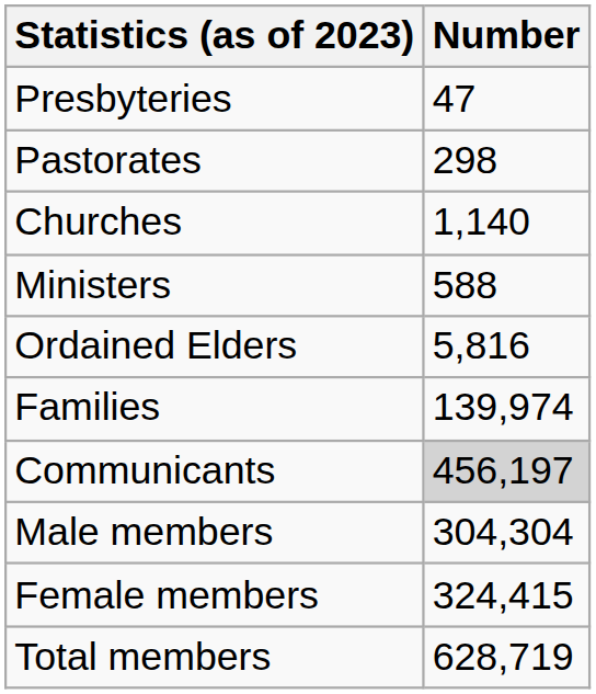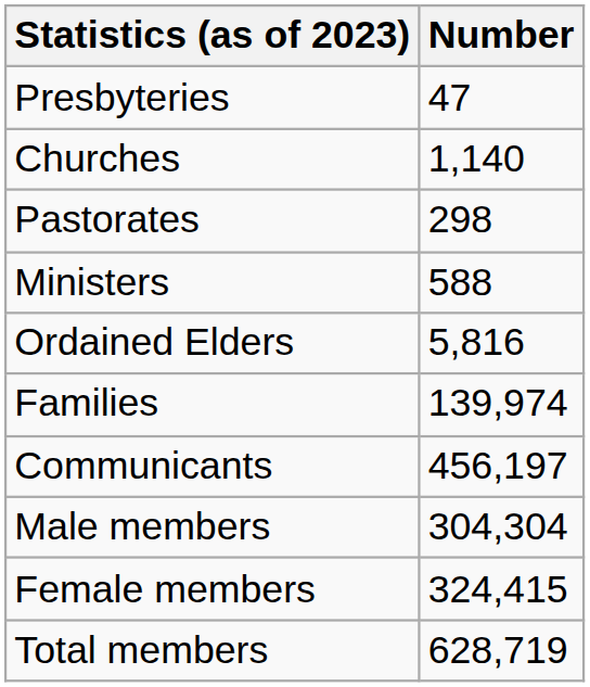 <table class="wikitable">
 <tr>
 <th>Statistics (as of 2023)</th>
 <th>Number</th>
 </tr>
 <tr>
 <td>Presbyteries</td>
 <td>47</td>
 </tr>
 <tr>
+<td>Churches</td>
+<td>1,140</td>
+</tr>
+<tr>
 <td>Pastorates</td>
 <td>298</td>
-</tr>
-<tr>
-<td>Churches</td>
-<td>1,140</td>
 </tr>
 <tr>
 <td>Ministers</td>
 <td>588</td>
 </tr>
 <tr>
 <td>Ordained Elders</td>
 <td>5,816</td>
 </tr>
 <tr>
 <td>Families</td>
 <td>139,974</td>
 </tr>
 <tr>
 <td>Communicants</td>
-<td style="background: lightgrey;">456,197</td>
+<td>456,197</td>
 </tr>
 <tr>
 <td>Male members</td>
 <td>304,304</td>
 </tr>
 <tr>
 <td>Female members</td>
 <td>324,415</td>
 </tr>
 <tr>
 <td>Total members</td>
 <td>628,719</td>
 </tr>
 </table>
